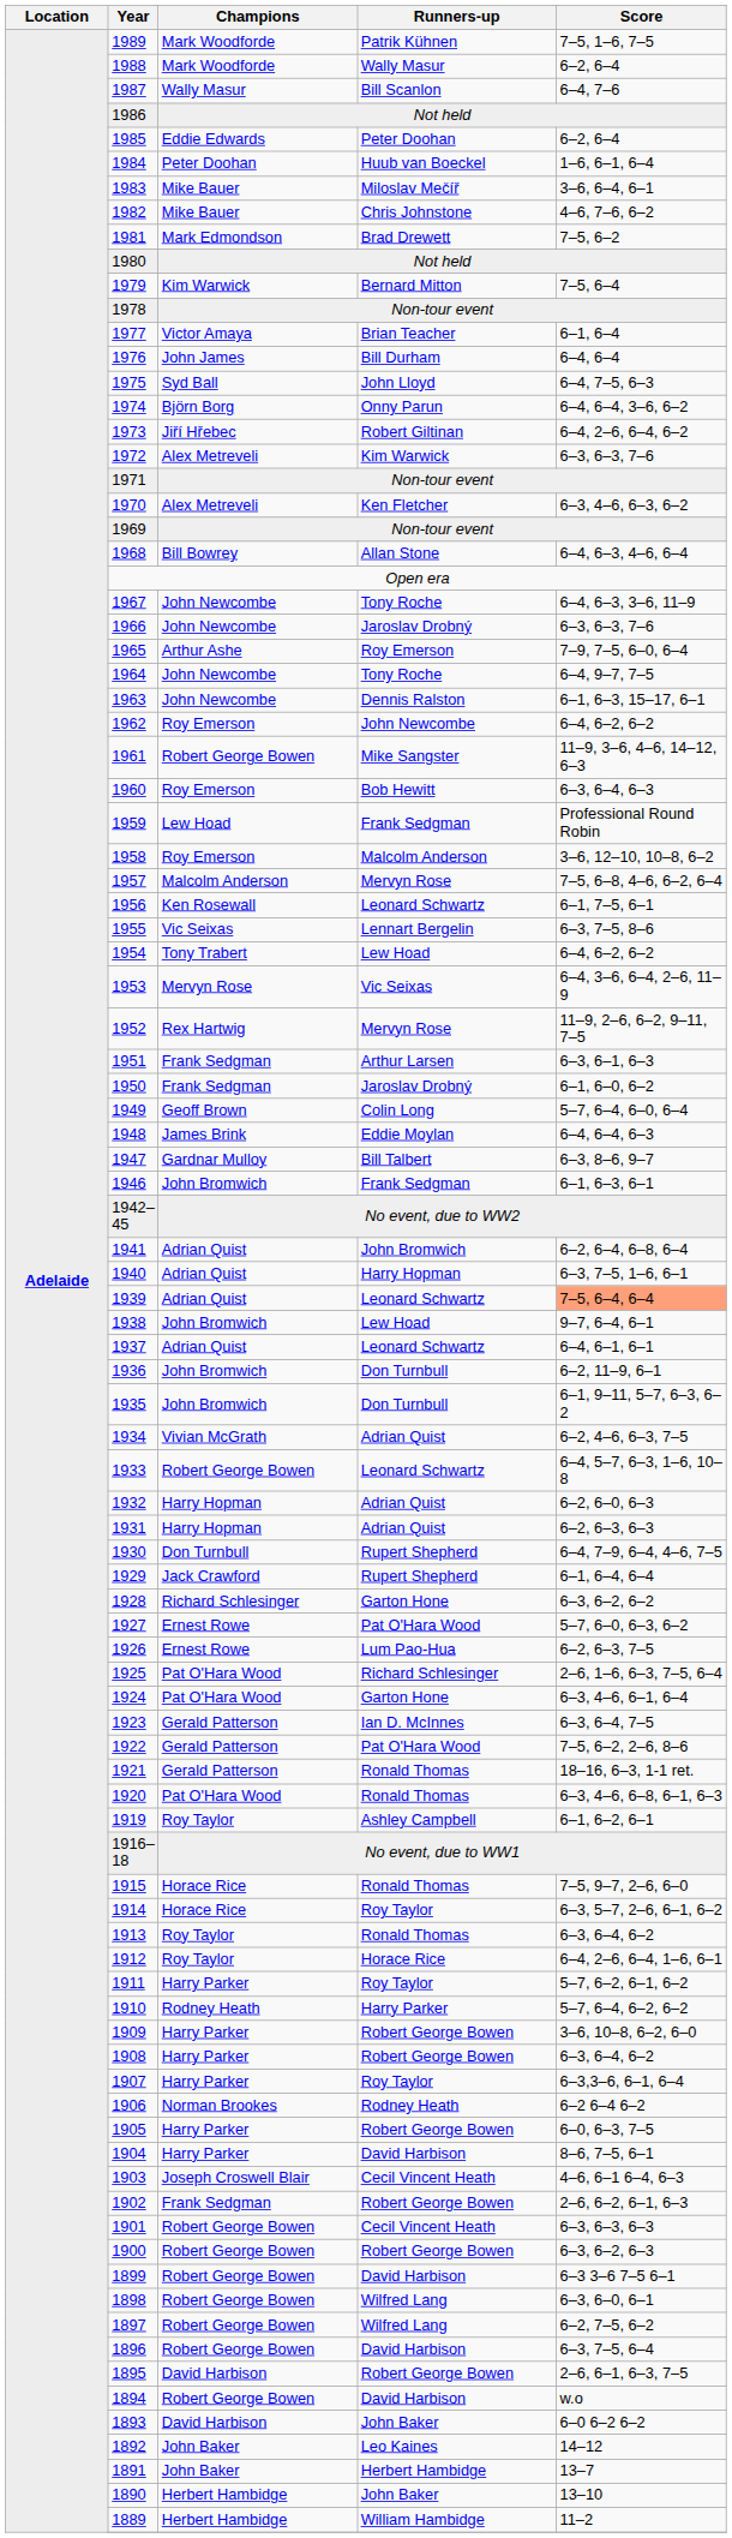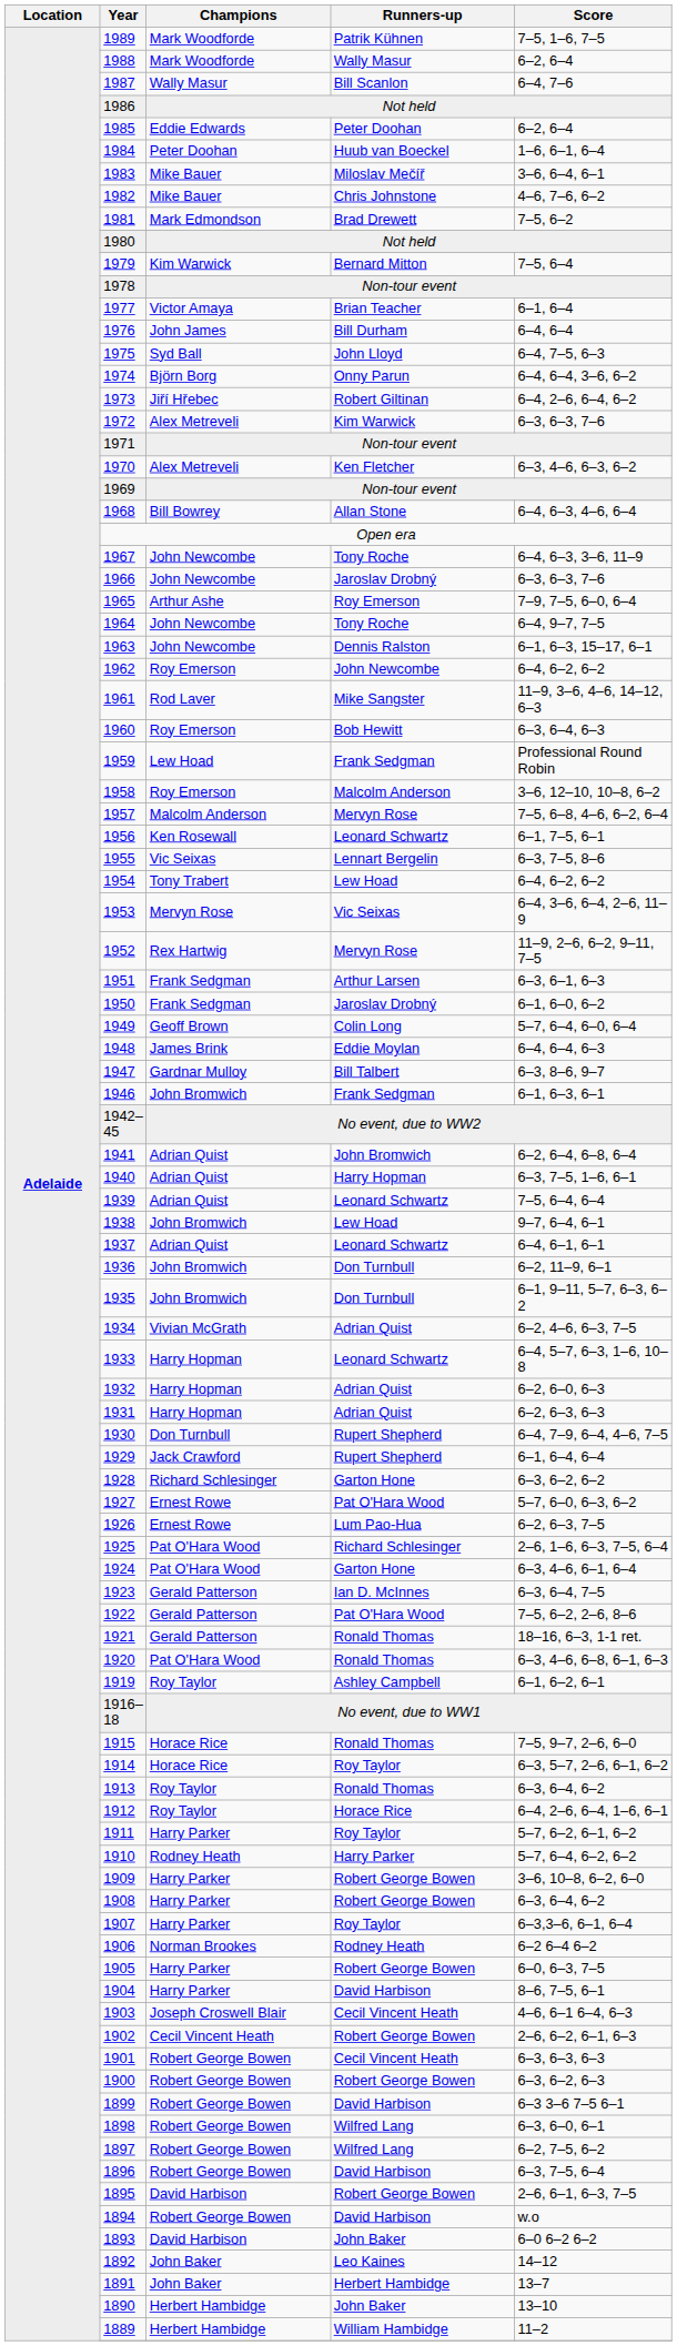 <table class="wikitable">
 <tr>
 <th style="width:100px">Location</th>
 <th style="width:40px">Year</th>
 <th style="width:200px">Champions</th>
 <th style="width:200px">Runners-up</th>
 <th style="width:170px" class="unsortable">Score</th>
 </tr>
 <tr>
 <th rowspan="98" style="background:#ededed"><a href='#'>Adelaide</a></th>
 <td><a href='#'>1989</a></td>
 <td> <a href='#'>Mark Woodforde</a></td>
 <td> <a href='#'>Patrik Kühnen</a></td>
 <td>7–5, 1–6, 7–5</td>
 </tr>
 <tr>
 <td><a href='#'>1988</a></td>
 <td> <a href='#'>Mark Woodforde</a></td>
 <td> <a href='#'>Wally Masur</a></td>
 <td>6–2, 6–4</td>
 </tr>
 <tr>
 <td><a href='#'>1987</a></td>
 <td> <a href='#'>Wally Masur</a></td>
 <td> <a href='#'>Bill Scanlon</a></td>
 <td>6–4, 7–6</td>
 </tr>
 <tr>
 <td style="background:#efefef">1986</td>
 <td colspan=3 align=center style="background:#efefef"><em>Not held</em></td>
 </tr>
 <tr>
 <td><a href='#'>1985</a></td>
 <td> <a href='#'>Eddie Edwards</a></td>
 <td> <a href='#'>Peter Doohan</a></td>
 <td>6–2, 6–4</td>
 </tr>
 <tr>
 <td><a href='#'>1984</a></td>
 <td> <a href='#'>Peter Doohan</a></td>
 <td> <a href='#'>Huub van Boeckel</a></td>
 <td>1–6, 6–1, 6–4</td>
 </tr>
 <tr>
 <td><a href='#'>1983</a></td>
 <td> <a href='#'>Mike Bauer</a></td>
 <td> <a href='#'>Miloslav Mečíř</a></td>
 <td>3–6, 6–4, 6–1</td>
 </tr>
 <tr>
 <td><a href='#'>1982</a></td>
 <td> <a href='#'>Mike Bauer</a></td>
 <td> <a href='#'>Chris Johnstone</a></td>
 <td>4–6, 7–6, 6–2</td>
 </tr>
 <tr>
 <td><a href='#'>1981</a></td>
 <td> <a href='#'>Mark Edmondson</a></td>
 <td> <a href='#'>Brad Drewett</a></td>
 <td>7–5, 6–2</td>
 </tr>
 <tr>
 <td style="background:#efefef">1980</td>
 <td colspan=3 align=center style="background:#efefef"><em>Not held</em></td>
 </tr>
 <tr>
 <td><a href='#'>1979</a></td>
 <td> <a href='#'>Kim Warwick</a></td>
 <td> <a href='#'>Bernard Mitton</a></td>
 <td>7–5, 6–4</td>
 </tr>
 <tr>
 <td style="background:#efefef">1978</td>
 <td colspan=3 align=center style="background:#efefef"><em>Non-tour event</em></td>
 </tr>
 <tr>
 <td><a href='#'>1977</a></td>
 <td> <a href='#'>Victor Amaya</a></td>
 <td> <a href='#'>Brian Teacher</a></td>
 <td>6–1, 6–4</td>
 </tr>
 <tr>
 <td><a href='#'>1976</a></td>
 <td>  <a href='#'>John James</a></td>
 <td> <a href='#'>Bill Durham</a></td>
 <td>6–4, 6–4</td>
 </tr>
 <tr>
 <td><a href='#'>1975</a></td>
 <td>  <a href='#'>Syd Ball</a></td>
 <td> <a href='#'>John Lloyd</a></td>
 <td>6–4, 7–5, 6–3</td>
 </tr>
 <tr>
 <td><a href='#'>1974</a></td>
 <td>  <a href='#'>Björn Borg</a></td>
 <td> <a href='#'>Onny Parun</a></td>
 <td>6–4, 6–4, 3–6, 6–2</td>
 </tr>
 <tr>
 <td><a href='#'>1973</a></td>
 <td>  <a href='#'>Jiří Hřebec</a></td>
 <td> <a href='#'>Robert Giltinan</a></td>
 <td>6–4, 2–6, 6–4, 6–2</td>
 </tr>
 <tr>
 <td><a href='#'>1972</a></td>
 <td> <a href='#'>Alex Metreveli</a></td>
 <td> <a href='#'>Kim Warwick</a></td>
 <td>6–3, 6–3, 7–6</td>
 </tr>
 <tr>
 <td style="background:#efefef">1971</td>
 <td colspan=3 align=center style="background:#efefef"><em>Non-tour event</em></td>
 </tr>
 <tr>
 <td><a href='#'>1970</a></td>
 <td> <a href='#'>Alex Metreveli</a></td>
 <td> <a href='#'>Ken Fletcher</a></td>
 <td>6–3, 4–6, 6–3, 6–2</td>
 </tr>
 <tr>
 <td style="background:#efefef">1969</td>
 <td colspan=3 align=center style="background:#efefef"><em>Non-tour event</em></td>
 </tr>
 <tr>
 <td><a href='#'>1968</a></td>
 <td> <a href='#'>Bill Bowrey</a></td>
 <td> <a href='#'>Allan Stone</a></td>
 <td>6–4, 6–3, 4–6, 6–4</td>
 </tr>
 <tr>
 <td colspan=10 align=center><em>Open era</em></td>
 </tr>
 <tr>
 <td><a href='#'>1967</a></td>
 <td> <a href='#'>John Newcombe</a></td>
 <td> <a href='#'>Tony Roche</a></td>
 <td>6–4, 6–3, 3–6, 11–9</td>
 </tr>
 <tr>
 <td><a href='#'>1966</a></td>
 <td> <a href='#'>John Newcombe</a></td>
 <td> <a href='#'>Jaroslav Drobný</a></td>
 <td>6–3, 6–3, 7–6</td>
 </tr>
 <tr>
 <td><a href='#'>1965</a></td>
 <td> <a href='#'>Arthur Ashe</a></td>
 <td> <a href='#'>Roy Emerson</a></td>
 <td>7–9, 7–5, 6–0, 6–4</td>
 </tr>
 <tr>
 <td><a href='#'>1964</a></td>
 <td> <a href='#'>John Newcombe</a></td>
 <td> <a href='#'>Tony Roche</a></td>
 <td>6–4, 9–7, 7–5</td>
 </tr>
 <tr>
 <td><a href='#'>1963</a></td>
 <td> <a href='#'>John Newcombe</a></td>
 <td> <a href='#'>Dennis Ralston</a></td>
 <td>6–1, 6–3, 15–17, 6–1</td>
 </tr>
 <tr>
 <td><a href='#'>1962</a></td>
 <td> <a href='#'>Roy Emerson</a></td>
 <td> <a href='#'>John Newcombe</a></td>
 <td>6–4, 6–2, 6–2</td>
 </tr>
 <tr>
 <td><a href='#'>1961</a></td>
-<td>  <a href='#'>Robert George Bowen</a></td>
+<td> <a href='#'>Rod Laver</a></td>
 <td> <a href='#'>Mike Sangster</a></td>
 <td>11–9, 3–6, 4–6, 14–12, 6–3</td>
 </tr>
 <tr>
 <td><a href='#'>1960</a></td>
 <td> <a href='#'>Roy Emerson</a></td>
 <td> <a href='#'>Bob Hewitt</a></td>
 <td>6–3, 6–4, 6–3</td>
 </tr>
 <tr>
 <td><a href='#'>1959</a></td>
 <td> <a href='#'>Lew Hoad</a></td>
 <td> <a href='#'>Frank Sedgman</a></td>
 <td>Professional Round Robin</td>
 </tr>
 <tr>
 <td><a href='#'>1958</a></td>
 <td> <a href='#'>Roy Emerson</a></td>
 <td> <a href='#'>Malcolm Anderson</a></td>
 <td>3–6, 12–10, 10–8, 6–2</td>
 </tr>
 <tr>
 <td><a href='#'>1957</a></td>
 <td> <a href='#'>Malcolm Anderson</a></td>
 <td> <a href='#'>Mervyn Rose</a></td>
 <td>7–5, 6–8, 4–6, 6–2, 6–4</td>
 </tr>
 <tr>
 <td><a href='#'>1956</a></td>
 <td> <a href='#'>Ken Rosewall</a></td>
 <td> <a href='#'>Leonard Schwartz</a></td>
 <td>6–1, 7–5, 6–1</td>
 </tr>
 <tr>
 <td><a href='#'>1955</a></td>
 <td> <a href='#'>Vic Seixas</a></td>
 <td> <a href='#'>Lennart Bergelin</a></td>
 <td>6–3, 7–5, 8–6</td>
 </tr>
 <tr>
 <td><a href='#'>1954</a></td>
 <td> <a href='#'>Tony Trabert</a></td>
 <td> <a href='#'>Lew Hoad</a></td>
 <td>6–4, 6–2, 6–2</td>
 </tr>
 <tr>
 <td><a href='#'>1953</a></td>
 <td> <a href='#'>Mervyn Rose</a></td>
 <td> <a href='#'>Vic Seixas</a></td>
 <td>6–4, 3–6, 6–4, 2–6, 11–9</td>
 </tr>
 <tr>
 <td><a href='#'>1952</a></td>
 <td> <a href='#'>Rex Hartwig</a></td>
 <td> <a href='#'>Mervyn Rose</a></td>
 <td>11–9, 2–6, 6–2, 9–11, 7–5</td>
 </tr>
 <tr>
 <td><a href='#'>1951</a></td>
 <td>  <a href='#'>Frank Sedgman</a></td>
 <td> <a href='#'>Arthur Larsen</a></td>
 <td>6–3, 6–1, 6–3</td>
 </tr>
 <tr>
 <td><a href='#'>1950</a></td>
 <td>  <a href='#'>Frank Sedgman</a></td>
 <td> <a href='#'>Jaroslav Drobný</a></td>
 <td>6–1, 6–0, 6–2</td>
 </tr>
 <tr>
 <td><a href='#'>1949</a></td>
 <td> <a href='#'>Geoff Brown</a></td>
 <td> <a href='#'>Colin Long</a></td>
 <td>5–7, 6–4, 6–0, 6–4</td>
 </tr>
 <tr>
 <td><a href='#'>1948</a></td>
 <td> <a href='#'>James Brink</a></td>
 <td> <a href='#'>Eddie Moylan</a></td>
 <td>6–4, 6–4, 6–3</td>
 </tr>
 <tr>
 <td><a href='#'>1947</a></td>
 <td> <a href='#'>Gardnar Mulloy</a></td>
 <td> <a href='#'>Bill Talbert</a></td>
 <td>6–3, 8–6, 9–7</td>
 </tr>
 <tr>
 <td><a href='#'>1946</a></td>
 <td> <a href='#'>John Bromwich</a></td>
 <td> <a href='#'>Frank Sedgman</a></td>
 <td>6–1, 6–3, 6–1</td>
 </tr>
 <tr>
 <td style="background:#efefef">1942–45</td>
 <td colspan=3 align=center style="background:#efefef"><em>No event, due to WW2</em></td>
 </tr>
 <tr>
 <td><a href='#'>1941</a></td>
 <td>  <a href='#'>Adrian Quist</a></td>
 <td> <a href='#'>John Bromwich</a></td>
 <td>6–2, 6–4, 6–8, 6–4</td>
 </tr>
 <tr>
 <td><a href='#'>1940</a></td>
 <td>  <a href='#'>Adrian Quist</a></td>
 <td> <a href='#'>Harry Hopman</a></td>
 <td>6–3, 7–5, 1–6, 6–1</td>
 </tr>
 <tr>
 <td><a href='#'>1939</a></td>
 <td>  <a href='#'>Adrian Quist</a></td>
 <td> <a href='#'>Leonard Schwartz</a></td>
-<td style="background: lightsalmon;">7–5, 6–4, 6–4</td>
+<td>7–5, 6–4, 6–4</td>
 </tr>
 <tr>
 <td><a href='#'>1938</a></td>
 <td> <a href='#'>John Bromwich</a></td>
 <td> <a href='#'>Lew Hoad</a></td>
 <td>9–7, 6–4, 6–1</td>
 </tr>
 <tr>
 <td><a href='#'>1937</a></td>
 <td> <a href='#'>Adrian Quist</a></td>
 <td> <a href='#'>Leonard Schwartz</a></td>
 <td>6–4, 6–1, 6–1</td>
 </tr>
 <tr>
 <td><a href='#'>1936</a></td>
 <td> <a href='#'>John Bromwich</a></td>
 <td>  <a href='#'>Don Turnbull</a></td>
 <td>6–2, 11–9, 6–1</td>
 </tr>
 <tr>
 <td><a href='#'>1935</a></td>
 <td> <a href='#'>John Bromwich</a></td>
 <td> <a href='#'>Don Turnbull</a></td>
 <td>6–1, 9–11, 5–7, 6–3, 6–2</td>
 </tr>
 <tr>
 <td><a href='#'>1934</a></td>
 <td>  <a href='#'>Vivian McGrath</a></td>
 <td> <a href='#'>Adrian Quist</a></td>
 <td>6–2, 4–6, 6–3, 7–5</td>
 </tr>
 <tr>
 <td><a href='#'>1933</a></td>
-<td>  <a href='#'>Robert George Bowen</a></td>
+<td>  <a href='#'>Harry Hopman</a></td>
 <td> <a href='#'>Leonard Schwartz</a></td>
 <td>6–4, 5–7, 6–3, 1–6, 10–8</td>
 </tr>
 <tr>
 <td><a href='#'>1932</a></td>
 <td> <a href='#'>Harry Hopman</a></td>
 <td> <a href='#'>Adrian Quist</a></td>
 <td>6–2, 6–0, 6–3</td>
 </tr>
 <tr>
 <td><a href='#'>1931</a></td>
 <td>  <a href='#'>Harry Hopman</a></td>
 <td> <a href='#'>Adrian Quist</a></td>
 <td>6–2, 6–3, 6–3</td>
 </tr>
 <tr>
 <td><a href='#'>1930</a></td>
 <td>  <a href='#'>Don Turnbull</a></td>
 <td> <a href='#'>Rupert Shepherd</a></td>
 <td>6–4, 7–9, 6–4, 4–6, 7–5</td>
 </tr>
 <tr>
 <td><a href='#'>1929</a></td>
 <td>  <a href='#'>Jack Crawford</a></td>
 <td> <a href='#'>Rupert Shepherd</a></td>
 <td>6–1, 6–4, 6–4</td>
 </tr>
 <tr>
 <td><a href='#'>1928</a></td>
 <td> <a href='#'>Richard Schlesinger</a></td>
 <td> <a href='#'>Garton Hone</a></td>
 <td>6–3, 6–2, 6–2</td>
 </tr>
 <tr>
 <td><a href='#'>1927</a></td>
 <td> <a href='#'>Ernest Rowe</a></td>
 <td> <a href='#'>Pat O'Hara Wood</a></td>
 <td>5–7, 6–0, 6–3, 6–2</td>
 </tr>
 <tr>
 <td><a href='#'>1926</a></td>
 <td> <a href='#'>Ernest Rowe</a></td>
 <td>  <a href='#'>Lum Pao-Hua</a></td>
 <td>6–2, 6–3, 7–5</td>
 </tr>
 <tr>
 <td><a href='#'>1925</a></td>
 <td> <a href='#'>Pat O'Hara Wood</a></td>
 <td> <a href='#'>Richard Schlesinger</a></td>
 <td>2–6, 1–6, 6–3, 7–5, 6–4</td>
 </tr>
 <tr>
 <td><a href='#'>1924</a></td>
 <td>  <a href='#'>Pat O'Hara Wood</a></td>
 <td> <a href='#'>Garton Hone</a></td>
 <td>6–3, 4–6, 6–1, 6–4</td>
 </tr>
 <tr>
 <td><a href='#'>1923</a></td>
 <td>  <a href='#'>Gerald Patterson</a></td>
 <td> <a href='#'>Ian D. McInnes</a></td>
 <td>6–3, 6–4, 7–5</td>
 </tr>
 <tr>
 <td><a href='#'>1922</a></td>
 <td> <a href='#'>Gerald Patterson</a></td>
 <td> <a href='#'>Pat O'Hara Wood</a></td>
 <td>7–5, 6–2, 2–6, 8–6</td>
 </tr>
 <tr>
 <td><a href='#'>1921</a></td>
 <td> <a href='#'>Gerald Patterson</a></td>
 <td> <a href='#'>Ronald Thomas</a></td>
 <td>18–16, 6–3, 1-1 ret.</td>
 </tr>
 <tr>
 <td><a href='#'>1920</a></td>
 <td>  <a href='#'>Pat O'Hara Wood</a></td>
 <td> <a href='#'>Ronald Thomas</a></td>
 <td>6–3, 4–6, 6–8, 6–1, 6–3</td>
 </tr>
 <tr>
 <td><a href='#'>1919</a></td>
 <td> <a href='#'>Roy Taylor</a></td>
 <td> <a href='#'>Ashley Campbell</a></td>
 <td>6–1, 6–2, 6–1</td>
 </tr>
 <tr>
 <td style="background:#efefef">1916–18</td>
 <td colspan=3 align=center style="background:#efefef"><em>No event, due to WW1</em></td>
 </tr>
 <tr>
 <td><a href='#'>1915</a></td>
 <td>  <a href='#'>Horace Rice</a></td>
 <td> <a href='#'>Ronald Thomas</a></td>
 <td>7–5, 9–7, 2–6, 6–0</td>
 </tr>
 <tr>
 <td><a href='#'>1914</a></td>
 <td>  <a href='#'>Horace Rice</a></td>
 <td>  <a href='#'>Roy Taylor</a></td>
 <td>6–3, 5–7, 2–6, 6–1, 6–2</td>
 </tr>
 <tr>
 <td><a href='#'>1913</a></td>
 <td> <a href='#'>Roy Taylor</a></td>
 <td> <a href='#'>Ronald Thomas</a></td>
 <td>6–3, 6–4, 6–2</td>
 </tr>
 <tr>
 <td><a href='#'>1912</a></td>
 <td> <a href='#'>Roy Taylor</a></td>
 <td> <a href='#'>Horace Rice</a></td>
 <td>6–4, 2–6, 6–4, 1–6, 6–1</td>
 </tr>
 <tr>
 <td><a href='#'>1911</a></td>
 <td>  <a href='#'>Harry Parker</a></td>
 <td> <a href='#'>Roy Taylor</a></td>
 <td>5–7, 6–2, 6–1, 6–2</td>
 </tr>
 <tr>
 <td><a href='#'>1910</a></td>
 <td>  <a href='#'>Rodney Heath</a></td>
 <td> <a href='#'>Harry Parker</a></td>
 <td>5–7, 6–4, 6–2, 6–2</td>
 </tr>
 <tr>
 <td><a href='#'>1909</a></td>
 <td>  <a href='#'>Harry Parker</a></td>
 <td>  <a href='#'>Robert George Bowen</a></td>
 <td>3–6, 10–8, 6–2, 6–0</td>
 </tr>
 <tr>
 <td><a href='#'>1908</a></td>
 <td> <a href='#'>Harry Parker</a></td>
 <td> <a href='#'>Robert George Bowen</a></td>
 <td>6–3, 6–4, 6–2</td>
 </tr>
 <tr>
 <td><a href='#'>1907</a></td>
 <td> <a href='#'>Harry Parker</a></td>
 <td> <a href='#'>Roy Taylor</a></td>
 <td>6–3,3–6, 6–1, 6–4</td>
 </tr>
 <tr>
 <td><a href='#'>1906</a></td>
 <td>  <a href='#'>Norman Brookes</a></td>
 <td> <a href='#'>Rodney Heath</a></td>
 <td>6–2 6–4 6–2</td>
 </tr>
 <tr>
 <td><a href='#'>1905</a></td>
 <td> <a href='#'>Harry Parker</a></td>
 <td> <a href='#'>Robert George Bowen</a></td>
 <td>6–0, 6–3, 7–5</td>
 </tr>
 <tr>
 <td><a href='#'>1904</a></td>
 <td>  <a href='#'>Harry Parker</a></td>
 <td> <a href='#'>David Harbison</a></td>
 <td>8–6, 7–5, 6–1</td>
 </tr>
 <tr>
 <td><a href='#'>1903</a></td>
 <td>  <a href='#'>Joseph Croswell Blair</a></td>
 <td> <a href='#'>Cecil Vincent Heath</a></td>
 <td>4–6, 6–1 6–4, 6–3</td>
 </tr>
 <tr>
 <td><a href='#'>1902</a></td>
-<td>  <a href='#'>Frank Sedgman</a></td>
+<td> <a href='#'>Cecil Vincent Heath</a></td>
 <td>  <a href='#'>Robert George Bowen</a></td>
 <td>2–6, 6–2, 6–1, 6–3</td>
 </tr>
 <tr>
 <td><a href='#'>1901</a></td>
 <td> <a href='#'>Robert George Bowen</a></td>
 <td> <a href='#'>Cecil Vincent Heath</a></td>
 <td>6–3, 6–3, 6–3</td>
 </tr>
 <tr>
 <td><a href='#'>1900</a></td>
 <td>  <a href='#'>Robert George Bowen</a></td>
 <td> <a href='#'>Robert George Bowen</a></td>
 <td>6–3, 6–2, 6–3</td>
 </tr>
 <tr>
 <td><a href='#'>1899</a></td>
 <td>  <a href='#'>Robert George Bowen</a></td>
 <td> <a href='#'>David Harbison</a></td>
 <td>6–3 3–6 7–5 6–1</td>
 </tr>
 <tr>
 <td><a href='#'>1898</a></td>
 <td>  <a href='#'>Robert George Bowen</a></td>
 <td> <a href='#'>Wilfred Lang</a></td>
 <td>6–3, 6–0, 6–1</td>
 </tr>
 <tr>
 <td><a href='#'>1897</a></td>
 <td>  <a href='#'>Robert George Bowen</a></td>
 <td> <a href='#'>Wilfred Lang</a></td>
 <td>6–2, 7–5, 6–2</td>
 </tr>
 <tr>
 <td><a href='#'>1896</a></td>
 <td>  <a href='#'>Robert George Bowen</a></td>
 <td> <a href='#'>David Harbison</a></td>
 <td>6–3, 7–5, 6–4</td>
 </tr>
 <tr>
 <td><a href='#'>1895</a></td>
 <td>  <a href='#'>David Harbison</a></td>
 <td> <a href='#'>Robert George Bowen</a></td>
 <td>2–6, 6–1, 6–3, 7–5</td>
 </tr>
 <tr>
 <td><a href='#'>1894</a></td>
 <td>  <a href='#'>Robert George Bowen</a></td>
 <td> <a href='#'>David Harbison</a></td>
 <td>w.o</td>
 </tr>
 <tr>
 <td><a href='#'>1893</a></td>
 <td> <a href='#'>David Harbison</a></td>
 <td> <a href='#'>John Baker</a></td>
 <td>6–0 6–2 6–2</td>
 </tr>
 <tr>
 <td><a href='#'>1892</a></td>
 <td>  <a href='#'>John Baker</a></td>
 <td> <a href='#'>Leo Kaines</a></td>
 <td>14–12</td>
 </tr>
 <tr>
 <td><a href='#'>1891</a></td>
 <td>  <a href='#'>John Baker</a></td>
 <td> <a href='#'>Herbert Hambidge</a></td>
 <td>13–7</td>
 </tr>
 <tr>
 <td><a href='#'>1890</a></td>
 <td>  <a href='#'>Herbert Hambidge</a></td>
 <td> <a href='#'>John Baker</a></td>
 <td>13–10</td>
 </tr>
 <tr>
 <td><a href='#'>1889</a></td>
 <td>  <a href='#'>Herbert Hambidge</a></td>
 <td> <a href='#'>William Hambidge</a></td>
 <td>11–2</td>
 </tr>
 <tr>
 </tr>
 </table>
